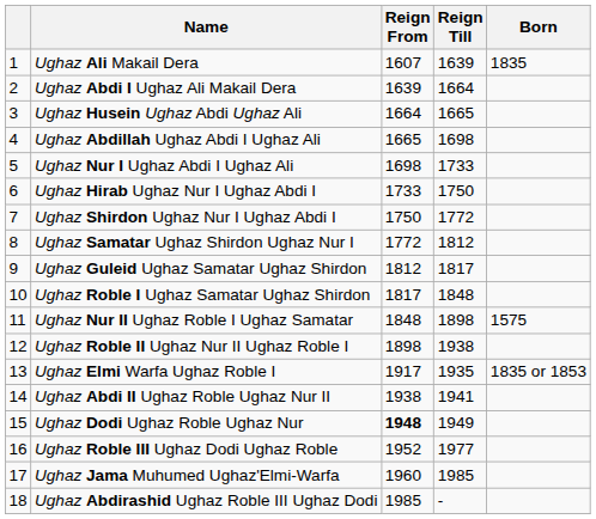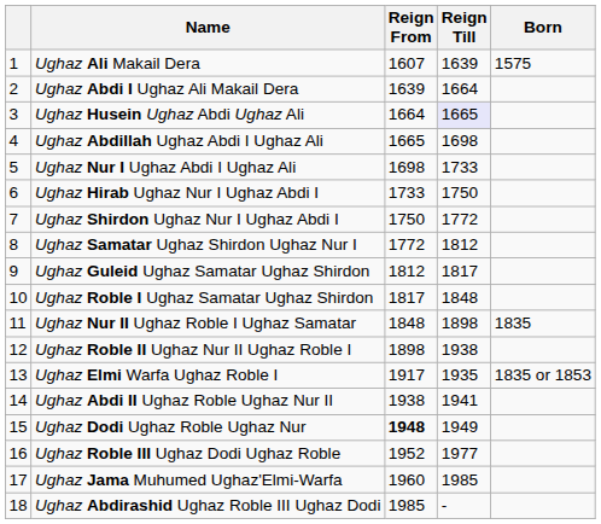 <table class="wikitable">
 <tr>
 <th></th>
 <th>Name</th>
 <th>Reign<br>From</th>
 <th>Reign<br>Till</th>
 <th>Born</th>
 </tr>
 <tr>
 <td>1</td>
 <td style="white-space:nowrap"><em>Ughaz</em> <strong>Ali</strong> Makail Dera</td>
 <td style="white-space:nowrap">1607</td>
 <td>1639</td>
-<td>1835</td>
+<td>1575</td>
 </tr>
 <tr>
 <td>2</td>
 <td style="white-space:nowrap"><em>Ughaz</em> <strong>Abdi I</strong> Ughaz Ali Makail Dera</td>
 <td style="white-space:nowrap">1639</td>
 <td>1664</td>
 <td></td>
 </tr>
 <tr>
 <td>3</td>
 <td style="white-space:nowrap"><em>Ughaz</em> <strong>Husein</strong> <em>Ughaz</em> Abdi <em>Ughaz</em> Ali</td>
 <td style="white-space:nowrap">1664</td>
-<td>1665</td>
+<td style="background: lavender;">1665</td>
 <td></td>
 </tr>
 <tr>
 <td>4</td>
 <td style="white-space:nowrap"><em>Ughaz</em> <strong>Abdillah</strong> Ughaz Abdi I Ughaz Ali</td>
 <td style="white-space:nowrap">1665</td>
 <td>1698</td>
 <td></td>
 </tr>
 <tr>
 <td>5</td>
 <td style="white-space:nowrap"><em>Ughaz</em> <strong>Nur I</strong> Ughaz Abdi I Ughaz Ali</td>
 <td style="white-space:nowrap">1698</td>
 <td>1733</td>
 <td></td>
 </tr>
 <tr>
 <td>6</td>
 <td style="white-space:nowrap"><em>Ughaz</em> <strong>Hirab</strong> Ughaz Nur I Ughaz Abdi I</td>
 <td style="white-space:nowrap">1733</td>
 <td>1750</td>
 <td></td>
 </tr>
 <tr>
 <td>7</td>
 <td style="white-space:nowrap"><em>Ughaz</em> <strong>Shirdon</strong> Ughaz Nur I Ughaz Abdi I</td>
 <td style="white-space:nowrap">1750</td>
 <td>1772</td>
 <td></td>
 </tr>
 <tr>
 <td>8</td>
 <td style="white-space:nowrap"><em>Ughaz</em> <strong>Samatar</strong> Ughaz Shirdon Ughaz Nur I</td>
 <td style="white-space:nowrap">1772</td>
 <td>1812</td>
 <td></td>
 </tr>
 <tr>
 <td>9</td>
 <td style="white-space:nowrap"><em>Ughaz</em> <strong>Guleid</strong> Ughaz Samatar Ughaz Shirdon</td>
 <td style="white-space:nowrap">1812</td>
 <td>1817</td>
 <td></td>
 </tr>
 <tr>
 <td>10</td>
 <td style="white-space:nowrap"><em>Ughaz</em> <strong>Roble I</strong> Ughaz Samatar Ughaz Shirdon</td>
 <td style="white-space:nowrap">1817</td>
 <td>1848</td>
 <td></td>
 </tr>
 <tr>
 <td>11</td>
 <td style="white-space:nowrap"><em>Ughaz</em> <strong>Nur II</strong> Ughaz Roble I Ughaz Samatar</td>
 <td style="white-space:nowrap">1848</td>
 <td>1898</td>
-<td>1575</td>
+<td>1835</td>
 </tr>
 <tr>
 <td>12</td>
 <td style="white-space:nowrap"><em>Ughaz</em> <strong>Roble II</strong> Ughaz Nur II Ughaz Roble I</td>
 <td style="white-space:nowrap">1898</td>
 <td>1938</td>
 <td></td>
 </tr>
 <tr>
 <td>13</td>
 <td style="white-space:nowrap"><em>Ughaz</em> <strong>Elmi</strong> Warfa Ughaz Roble I</td>
 <td style="white-space:nowrap">1917</td>
 <td>1935</td>
 <td>1835 or 1853</td>
 </tr>
 <tr>
 <td>14</td>
 <td style="white-space:nowrap"><em>Ughaz</em> <strong>Abdi II</strong> Ughaz Roble Ughaz Nur II</td>
 <td style="white-space:nowrap">1938</td>
 <td>1941</td>
 <td></td>
 </tr>
 <tr>
 <td>15</td>
 <td style="white-space:nowrap"><em>Ughaz</em> <strong>Dodi</strong> Ughaz Roble Ughaz Nur</td>
 <td style="white-space:nowrap"><strong>1948</strong></td>
 <td>1949</td>
 <td></td>
 </tr>
 <tr>
 <td>16</td>
 <td style="white-space:nowrap"><em>Ughaz</em> <strong>Roble III</strong> Ughaz Dodi Ughaz Roble</td>
 <td style="white-space:nowrap">1952</td>
 <td>1977</td>
 <td></td>
 </tr>
 <tr>
 <td>17</td>
 <td style="white-space:nowrap"><em>Ughaz</em> <strong>Jama</strong> Muhumed Ughaz'Elmi-Warfa</td>
 <td style="white-space:nowrap">1960</td>
 <td>1985</td>
 <td></td>
 </tr>
 <tr>
 <td>18</td>
 <td><em>Ughaz</em> <strong>Abdirashid</strong> Ughaz Roble III Ughaz Dodi</td>
 <td>1985</td>
 <td>-</td>
 <td></td>
 </tr>
 </table>
